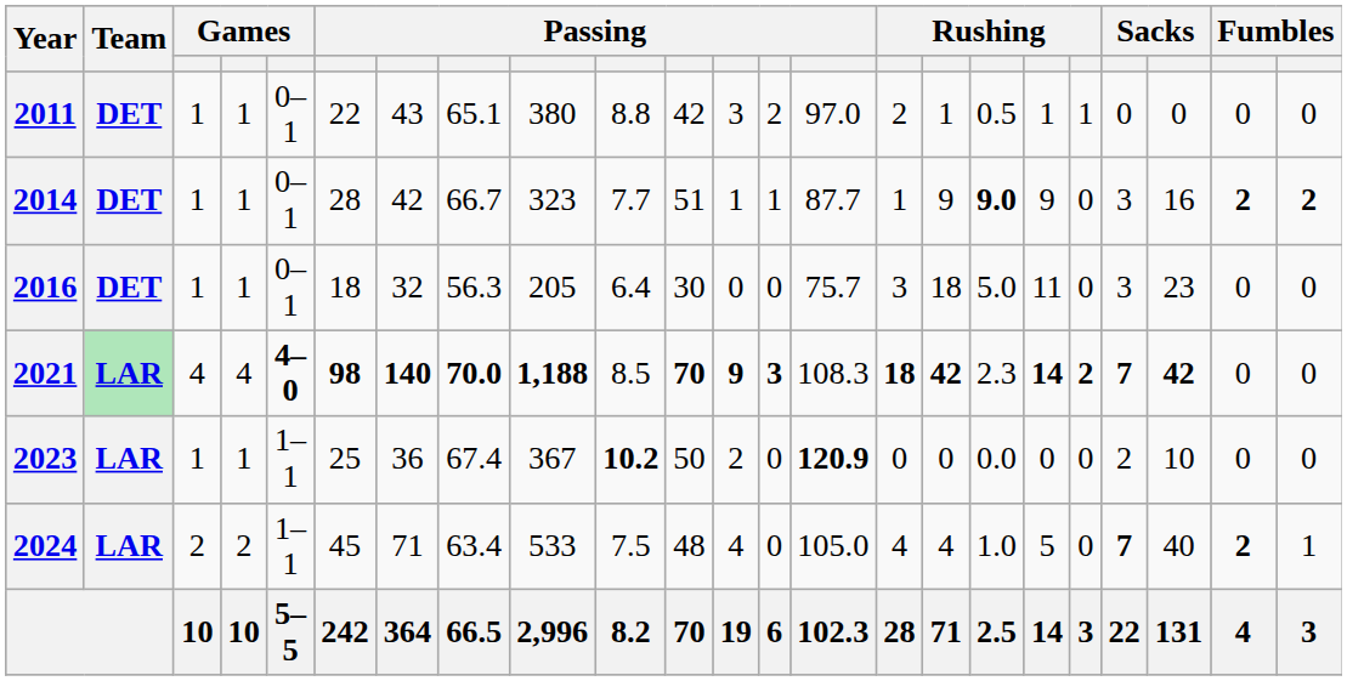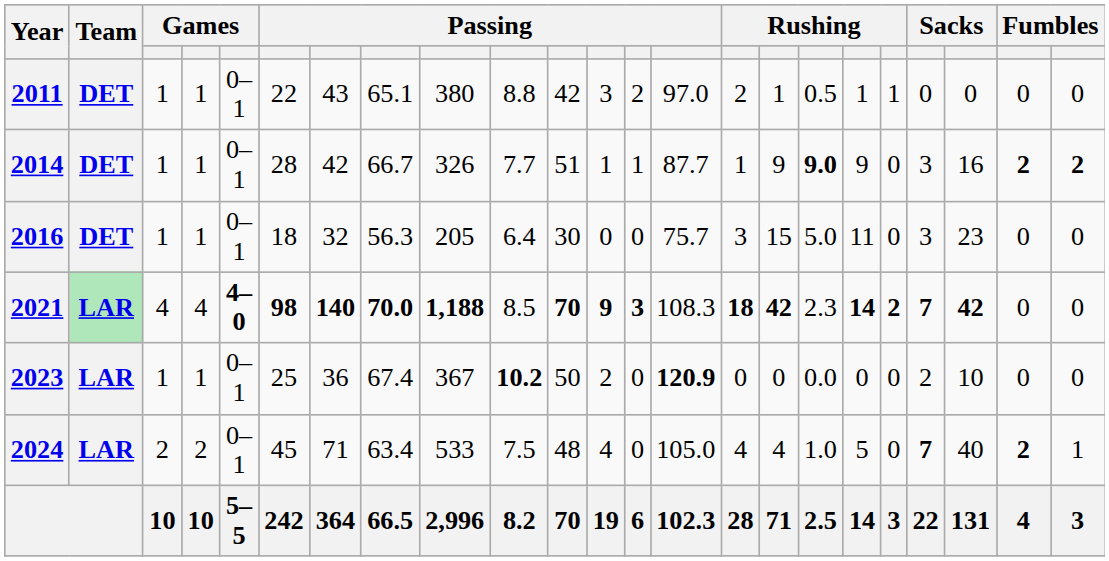 <table class="wikitable" style="text-align: center;">
 <tr>
 <th rowspan="2">Year</th>
 <th rowspan="2">Team</th>
 <th colspan="3">Games</th>
 <th colspan="9">Passing</th>
 <th colspan="5">Rushing</th>
 <th colspan="2">Sacks</th>
 <th colspan="2">Fumbles</th>
 </tr>
 <tr>
 <th></th>
 <th></th>
 <th></th>
 <th></th>
 <th></th>
 <th></th>
 <th></th>
 <th></th>
 <th></th>
 <th></th>
 <th></th>
 <th></th>
 <th></th>
 <th></th>
 <th></th>
 <th></th>
 <th></th>
 <th></th>
 <th></th>
 <th></th>
 <th></th>
 </tr>
 <tr>
 <th><a href='#'>2011</a></th>
 <th><a href='#'>DET</a></th>
 <td>1</td>
 <td>1</td>
 <td>0–1</td>
 <td>22</td>
 <td>43</td>
 <td>65.1</td>
 <td>380</td>
 <td>8.8</td>
 <td>42</td>
 <td>3</td>
 <td>2</td>
 <td>97.0</td>
 <td>2</td>
 <td>1</td>
 <td>0.5</td>
 <td>1</td>
 <td>1</td>
 <td>0</td>
 <td>0</td>
 <td>0</td>
 <td>0</td>
 </tr>
 <tr>
 <th><a href='#'>2014</a></th>
 <th><a href='#'>DET</a></th>
 <td>1</td>
 <td>1</td>
 <td>0–1</td>
 <td>28</td>
 <td>42</td>
 <td>66.7</td>
-<td>323</td>
+<td>326</td>
 <td>7.7</td>
 <td>51</td>
 <td>1</td>
 <td>1</td>
 <td>87.7</td>
 <td>1</td>
 <td>9</td>
 <td><strong>9.0</strong></td>
 <td>9</td>
 <td>0</td>
 <td>3</td>
 <td>16</td>
 <td><strong>2</strong></td>
 <td><strong>2</strong></td>
 </tr>
 <tr>
 <th><a href='#'>2016</a></th>
 <th><a href='#'>DET</a></th>
 <td>1</td>
 <td>1</td>
 <td>0–1</td>
 <td>18</td>
 <td>32</td>
 <td>56.3</td>
 <td>205</td>
 <td>6.4</td>
 <td>30</td>
 <td>0</td>
 <td>0</td>
 <td>75.7</td>
 <td>3</td>
-<td>18</td>
+<td>15</td>
 <td>5.0</td>
 <td>11</td>
 <td>0</td>
 <td>3</td>
 <td>23</td>
 <td>0</td>
 <td>0</td>
 </tr>
 <tr>
 <th><a href='#'>2021</a></th>
 <th style="background:#afe6ba;"><a href='#'>LAR</a></th>
 <td>4</td>
 <td>4</td>
 <td><strong>4–0</strong></td>
 <td><strong>98</strong></td>
 <td><strong>140</strong></td>
 <td><strong>70.0</strong></td>
 <td><strong>1,188</strong></td>
 <td>8.5</td>
 <td><strong>70</strong></td>
 <td><strong>9</strong></td>
 <td><strong>3</strong></td>
 <td>108.3</td>
 <td><strong>18</strong></td>
 <td><strong>42</strong></td>
 <td>2.3</td>
 <td><strong>14</strong></td>
 <td><strong>2</strong></td>
 <td><strong>7</strong></td>
 <td><strong>42</strong></td>
 <td>0</td>
 <td>0</td>
 </tr>
 <tr>
 <th><a href='#'>2023</a></th>
 <th><a href='#'>LAR</a></th>
 <td>1</td>
 <td>1</td>
-<td>1–1</td>
+<td>0–1</td>
 <td>25</td>
 <td>36</td>
 <td>67.4</td>
 <td>367</td>
 <td><strong>10.2</strong></td>
 <td>50</td>
 <td>2</td>
 <td>0</td>
 <td><strong>120.9</strong></td>
 <td>0</td>
 <td>0</td>
 <td>0.0</td>
 <td>0</td>
 <td>0</td>
 <td>2</td>
 <td>10</td>
 <td>0</td>
 <td>0</td>
 </tr>
 <tr>
 <th><a href='#'>2024</a></th>
 <th><a href='#'>LAR</a></th>
 <td>2</td>
 <td>2</td>
-<td>1–1</td>
+<td>0–1</td>
 <td>45</td>
 <td>71</td>
 <td>63.4</td>
 <td>533</td>
 <td>7.5</td>
 <td>48</td>
 <td>4</td>
 <td>0</td>
 <td>105.0</td>
 <td>4</td>
 <td>4</td>
 <td>1.0</td>
 <td>5</td>
 <td>0</td>
 <td><strong>7</strong></td>
 <td>40</td>
 <td><strong>2</strong></td>
 <td>1</td>
 </tr>
 <tr>
 <th colspan="2"></th>
 <th>10</th>
 <th>10</th>
 <th>5–5</th>
 <th>242</th>
 <th>364</th>
 <th>66.5</th>
 <th>2,996</th>
 <th>8.2</th>
 <th>70</th>
 <th>19</th>
 <th>6</th>
 <th>102.3</th>
 <th>28</th>
 <th>71</th>
 <th>2.5</th>
 <th>14</th>
 <th>3</th>
 <th>22</th>
 <th>131</th>
 <th>4</th>
 <th>3</th>
 </tr>
 </table>
